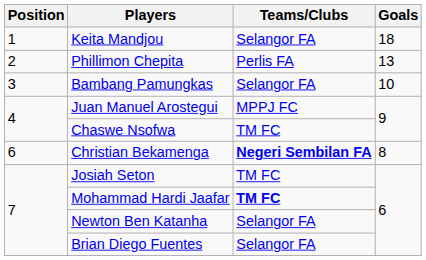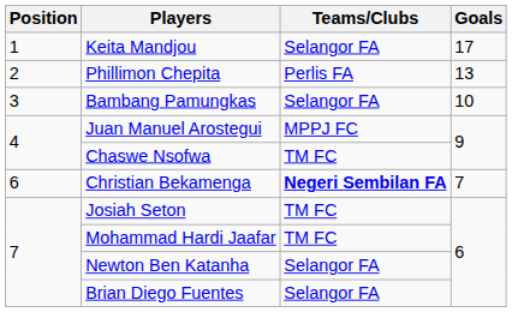 <table class="wikitable">
 <tr>
 <th>Position</th>
 <th>Players</th>
 <th>Teams/Clubs</th>
 <th>Goals</th>
 </tr>
 <tr>
 <td>1</td>
 <td align="left"> <a href='#'>Keita Mandjou</a></td>
 <td> <a href='#'>Selangor FA</a></td>
-<td>18</td>
+<td>17</td>
 </tr>
 <tr>
 <td>2</td>
 <td align="left"> <a href='#'>Phillimon Chepita</a></td>
 <td> <a href='#'>Perlis FA</a></td>
 <td>13</td>
 </tr>
 <tr>
 <td>3</td>
 <td align="left"> <a href='#'>Bambang Pamungkas</a></td>
 <td> <a href='#'>Selangor FA</a></td>
 <td>10</td>
 </tr>
 <tr>
 <td rowspan="2">4</td>
 <td align="left"> <a href='#'>Juan Manuel Arostegui</a></td>
 <td> <a href='#'>MPPJ FC</a></td>
 <td rowspan="2">9</td>
 </tr>
 <tr>
 <td> <a href='#'>Chaswe Nsofwa</a></td>
 <td> <a href='#'>TM FC</a></td>
 </tr>
 <tr>
 <td>6</td>
 <td align="left"> <a href='#'>Christian Bekamenga</a></td>
 <td><strong> <a href='#'>Negeri Sembilan FA</a></strong></td>
-<td>8</td>
+<td>7</td>
 </tr>
 <tr>
 <td rowspan="4">7</td>
 <td align="left"> <a href='#'>Josiah Seton</a></td>
 <td> <a href='#'>TM FC</a></td>
 <td rowspan="4">6</td>
 </tr>
 <tr>
 <td> <a href='#'>Mohammad Hardi Jaafar</a></td>
-<td><strong> <a href='#'>TM FC</a></strong></td>
+<td> <a href='#'>TM FC</a></td>
 </tr>
 <tr>
 <td> <a href='#'>Newton Ben Katanha</a></td>
 <td> <a href='#'>Selangor FA</a></td>
 </tr>
 <tr>
 <td> <a href='#'>Brian Diego Fuentes</a></td>
 <td> <a href='#'>Selangor FA</a></td>
 </tr>
 </table>
